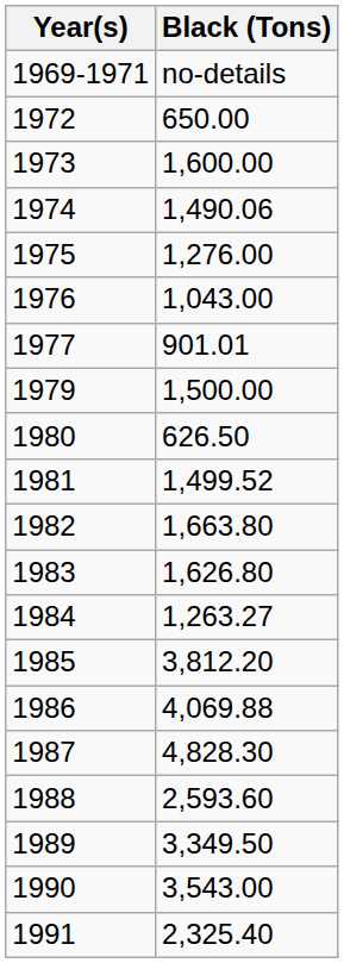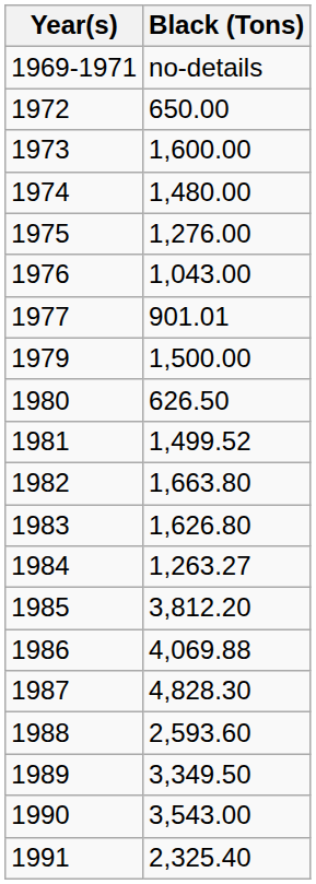 <table class="wikitable sortable mw-collapsible mw-collapsed">
 <tr>
 <th>Year(s)</th>
 <th>Black (Tons)</th>
 </tr>
 <tr>
 <td>1969-1971</td>
 <td>no-details</td>
 </tr>
 <tr>
 <td>1972</td>
 <td>650.00</td>
 </tr>
 <tr>
 <td>1973</td>
 <td>1,600.00</td>
 </tr>
 <tr>
 <td>1974</td>
-<td>1,490.06</td>
+<td>1,480.00</td>
 </tr>
 <tr>
 <td>1975</td>
 <td>1,276.00</td>
 </tr>
 <tr>
 <td>1976</td>
 <td>1,043.00</td>
 </tr>
 <tr>
 <td>1977</td>
 <td>901.01</td>
 </tr>
 <tr>
 <td>1979</td>
 <td>1,500.00</td>
 </tr>
 <tr>
 <td>1980</td>
 <td>626.50</td>
 </tr>
 <tr>
 <td>1981</td>
 <td>1,499.52</td>
 </tr>
 <tr>
 <td>1982</td>
 <td>1,663.80</td>
 </tr>
 <tr>
 <td>1983</td>
 <td>1,626.80</td>
 </tr>
 <tr>
 <td>1984</td>
 <td>1,263.27</td>
 </tr>
 <tr>
 <td>1985</td>
 <td>3,812.20</td>
 </tr>
 <tr>
 <td>1986</td>
 <td>4,069.88</td>
 </tr>
 <tr>
 <td>1987</td>
 <td>4,828.30</td>
 </tr>
 <tr>
 <td>1988</td>
 <td>2,593.60</td>
 </tr>
 <tr>
 <td>1989</td>
 <td>3,349.50</td>
 </tr>
 <tr>
 <td>1990</td>
 <td>3,543.00</td>
 </tr>
 <tr>
 <td>1991</td>
 <td>2,325.40</td>
 </tr>
 </table>
